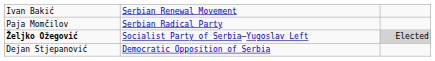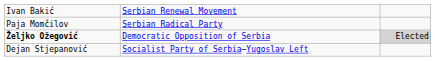 <table style="width:700px;" class="wikitable">
 <tr>
 <td align="left">Ivan Bakić</td>
 <td align="left"><a href='#'>Serbian Renewal Movement</a></td>
 <td align="right"></td>
 </tr>
 <tr>
 <td align="left">Paja Momčilov</td>
 <td align="left"><a href='#'>Serbian Radical Party</a></td>
 <td align="right"></td>
 </tr>
 <tr>
 <td align="left"><strong>Željko Ožegović</strong></td>
-<td align="left"><a href='#'>Socialist Party of Serbia</a>–<a href='#'>Yugoslav Left</a></td>
+<td align="left"><a href='#'>Democratic Opposition of Serbia</a></td>
 <td align="right" style="background: lightgrey;">Elected</td>
 </tr>
 <tr>
 <td align="left">Dejan Stjepanović</td>
-<td align="left"><a href='#'>Democratic Opposition of Serbia</a></td>
+<td align="left"><a href='#'>Socialist Party of Serbia</a>–<a href='#'>Yugoslav Left</a></td>
 <td align="right"></td>
 </tr>
 </table>
